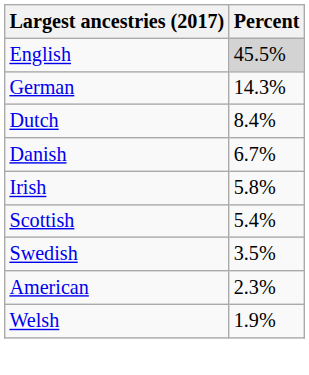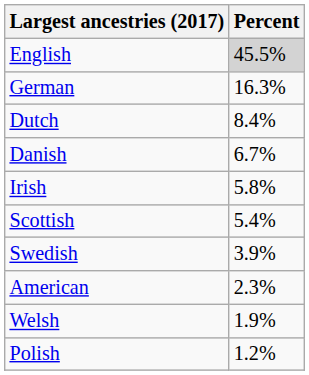 <table class="wikitable sortable collapsible" style="font-size: 90%;">
 <tr>
 <th>Largest ancestries (2017)</th>
 <th>Percent</th>
 </tr>
 <tr>
 <td><a href='#'>English</a></td>
 <td style="background: lightgrey;">45.5%</td>
 </tr>
 <tr>
 <td><a href='#'>German</a></td>
-<td>14.3%</td>
+<td>16.3%</td>
 </tr>
 <tr>
 <td><a href='#'>Dutch</a></td>
 <td>8.4%</td>
 </tr>
 <tr>
 <td><a href='#'>Danish</a></td>
 <td>6.7%</td>
 </tr>
 <tr>
 <td><a href='#'>Irish</a></td>
 <td>5.8%</td>
 </tr>
 <tr>
 <td><a href='#'>Scottish</a></td>
 <td>5.4%</td>
 </tr>
 <tr>
 <td><a href='#'>Swedish</a></td>
-<td>3.5%</td>
+<td>3.9%</td>
 </tr>
 <tr>
 <td><a href='#'>American</a></td>
 <td>2.3%</td>
 </tr>
 <tr>
 <td><a href='#'>Welsh</a></td>
 <td>1.9%</td>
 </tr>
+<tr>
+<td><a href='#'>Polish</a></td>
+<td>1.2%</td>
+</tr>
 </table>
